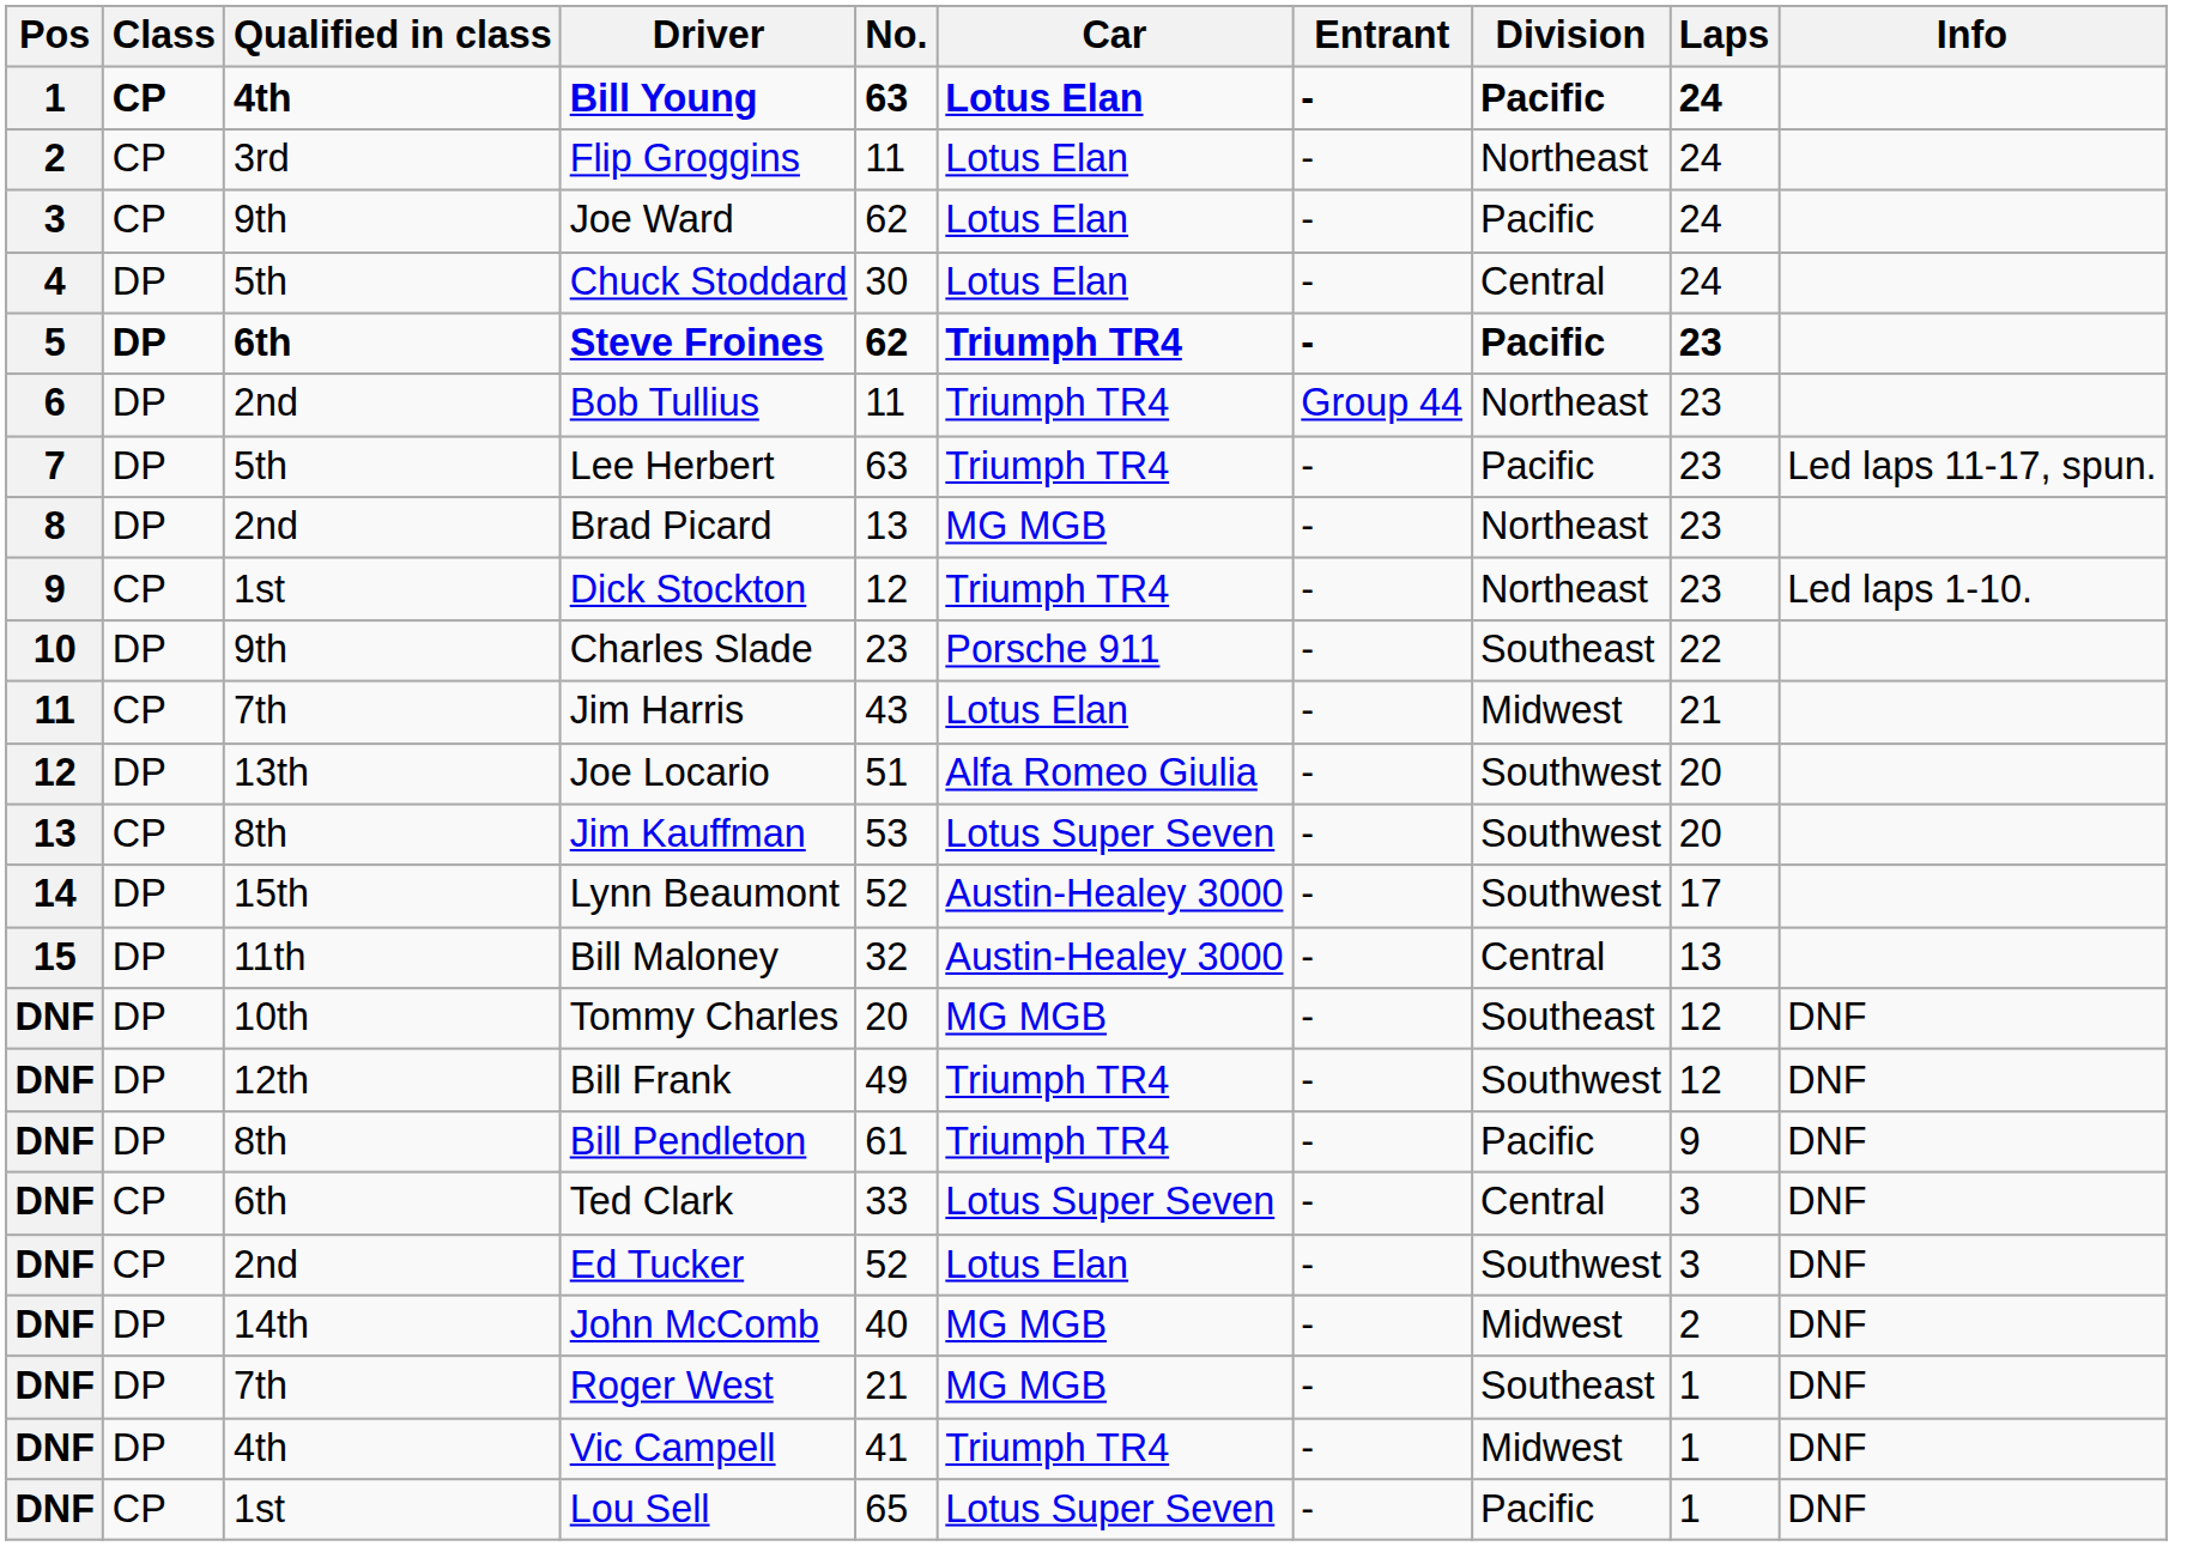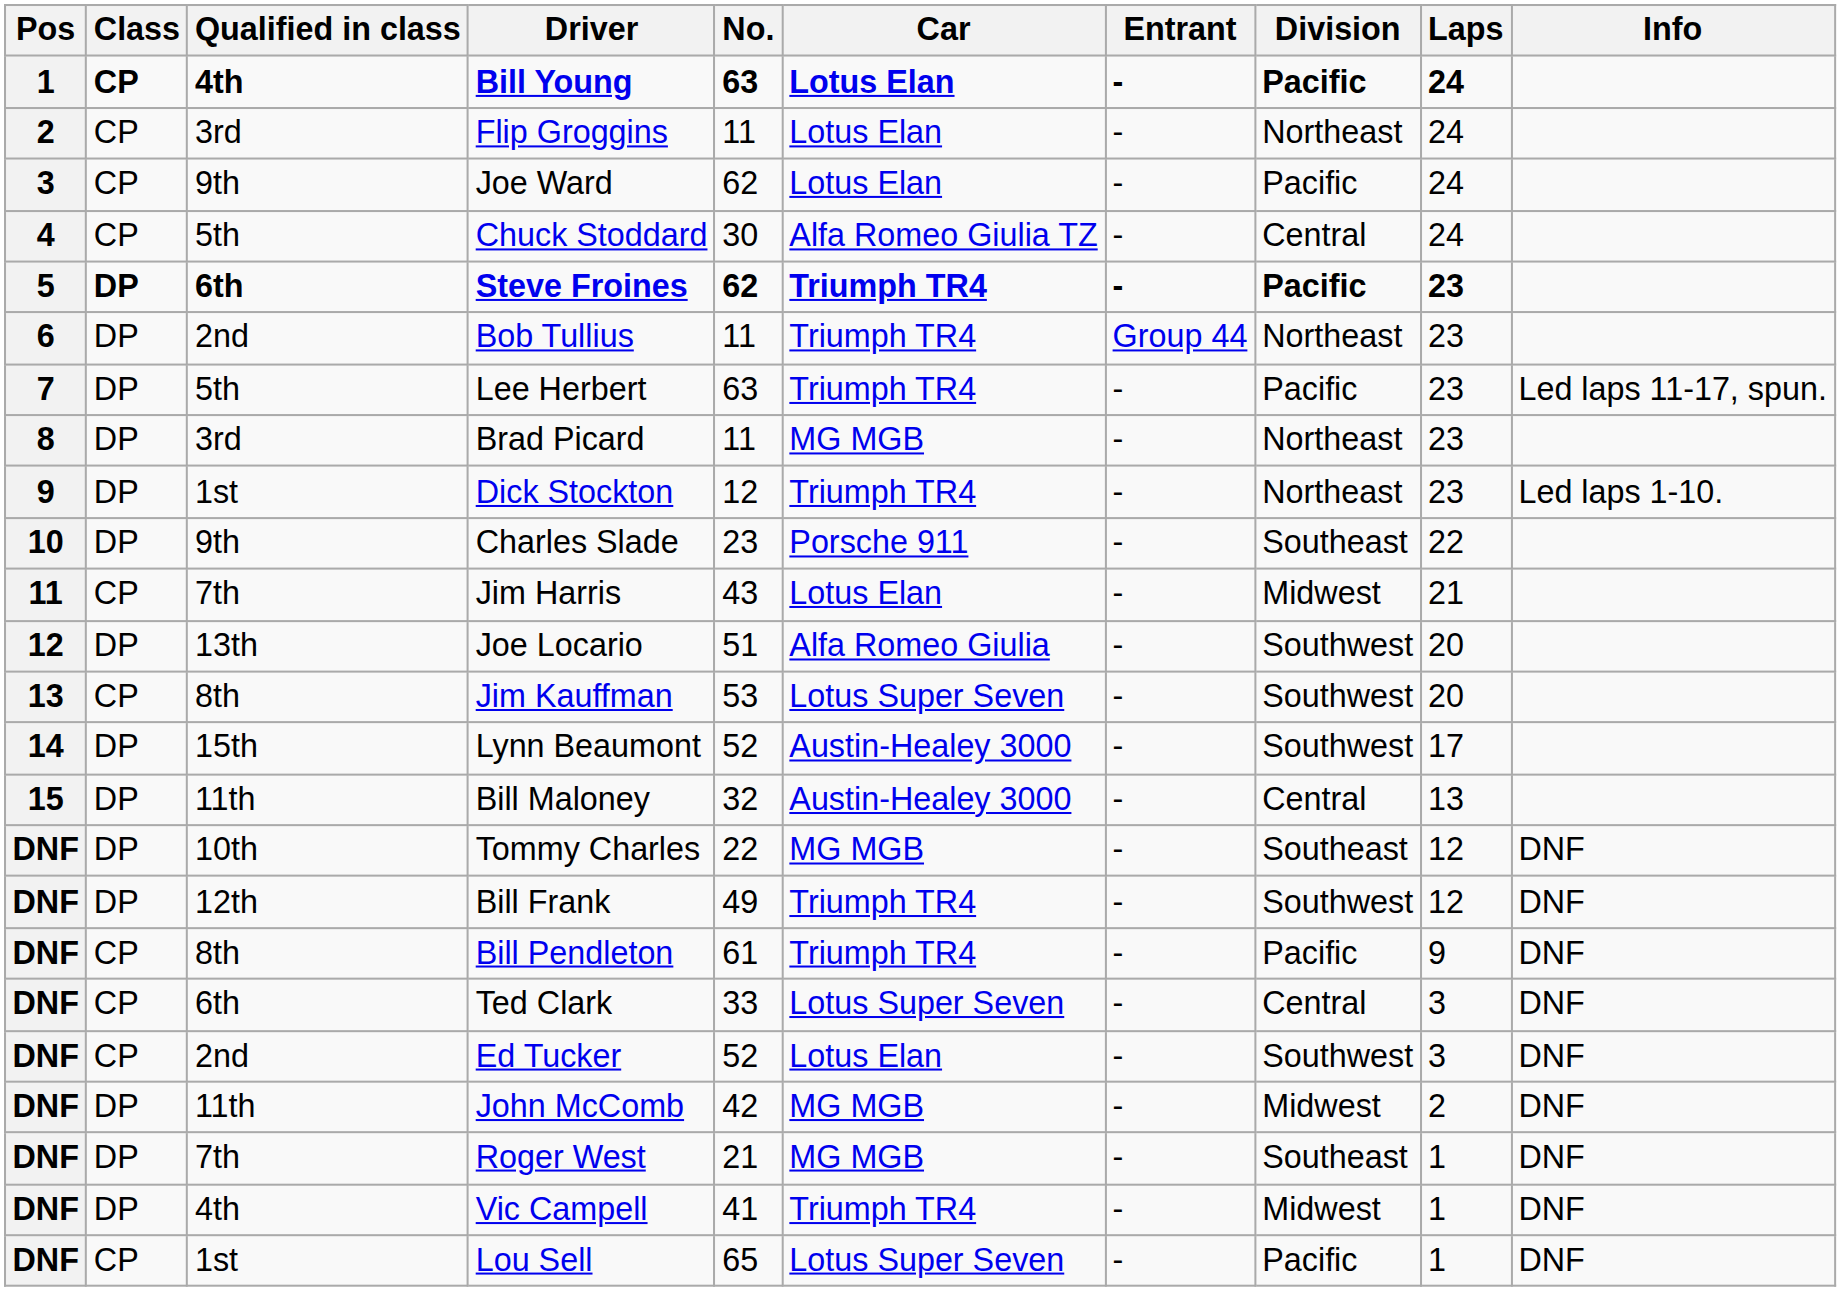 <table class="wikitable">
 <tr>
 <th>Pos</th>
 <th>Class</th>
 <th>Qualified in class</th>
 <th>Driver</th>
 <th>No.</th>
 <th>Car</th>
 <th>Entrant</th>
 <th>Division</th>
 <th>Laps</th>
 <th>Info</th>
 </tr>
 <tr>
 <th><strong>1</strong></th>
 <td><strong>CP</strong></td>
 <td><strong>4th</strong></td>
 <td><strong> <a href='#'>Bill Young</a></strong></td>
 <td><strong>63</strong></td>
 <td><strong><a href='#'>Lotus Elan</a></strong></td>
 <td><strong>-</strong></td>
 <td><strong>Pacific</strong></td>
 <td><strong>24</strong></td>
 <td></td>
 </tr>
 <tr>
 <th>2</th>
 <td>CP</td>
 <td>3rd</td>
 <td> <a href='#'>Flip Groggins</a></td>
 <td>11</td>
 <td><a href='#'>Lotus Elan</a></td>
 <td>-</td>
 <td>Northeast</td>
 <td>24</td>
 <td></td>
 </tr>
 <tr>
 <th>3</th>
 <td>CP</td>
 <td>9th</td>
 <td> Joe Ward</td>
 <td>62</td>
 <td><a href='#'>Lotus Elan</a></td>
 <td>-</td>
 <td>Pacific</td>
 <td>24</td>
 <td></td>
 </tr>
 <tr>
 <th>4</th>
-<td>DP</td>
+<td>CP</td>
 <td>5th</td>
 <td> <a href='#'>Chuck Stoddard</a></td>
 <td>30</td>
-<td><a href='#'>Lotus Elan</a></td>
+<td><a href='#'>Alfa Romeo Giulia TZ</a></td>
 <td>-</td>
 <td>Central</td>
 <td>24</td>
 <td></td>
 </tr>
 <tr>
 <th><strong>5</strong></th>
 <td><strong>DP</strong></td>
 <td><strong>6th</strong></td>
 <td><strong> <a href='#'>Steve Froines</a></strong></td>
 <td><strong>62</strong></td>
 <td><strong><a href='#'>Triumph TR4</a></strong></td>
 <td><strong>-</strong></td>
 <td><strong>Pacific</strong></td>
 <td><strong>23</strong></td>
 <td></td>
 </tr>
 <tr>
 <th>6</th>
 <td>DP</td>
 <td>2nd</td>
 <td> <a href='#'>Bob Tullius</a></td>
 <td>11</td>
 <td><a href='#'>Triumph TR4</a></td>
 <td><a href='#'>Group 44</a></td>
 <td>Northeast</td>
 <td>23</td>
 <td></td>
 </tr>
 <tr>
 <th>7</th>
 <td>DP</td>
 <td>5th</td>
 <td> Lee Herbert</td>
 <td>63</td>
 <td><a href='#'>Triumph TR4</a></td>
 <td>-</td>
 <td>Pacific</td>
 <td>23</td>
 <td>Led laps 11-17, spun.</td>
 </tr>
 <tr>
 <th>8</th>
 <td>DP</td>
-<td>2nd</td>
+<td>3rd</td>
 <td> Brad Picard</td>
-<td>13</td>
+<td>11</td>
 <td><a href='#'>MG MGB</a></td>
 <td>-</td>
 <td>Northeast</td>
 <td>23</td>
 <td></td>
 </tr>
 <tr>
 <th>9</th>
-<td>CP</td>
+<td>DP</td>
 <td>1st</td>
 <td> <a href='#'>Dick Stockton</a></td>
 <td>12</td>
 <td><a href='#'>Triumph TR4</a></td>
 <td>-</td>
 <td>Northeast</td>
 <td>23</td>
 <td>Led laps 1-10.</td>
 </tr>
 <tr>
 <th>10</th>
 <td>DP</td>
 <td>9th</td>
 <td> Charles Slade</td>
 <td>23</td>
 <td><a href='#'>Porsche 911</a></td>
 <td>-</td>
 <td>Southeast</td>
 <td>22</td>
 <td></td>
 </tr>
 <tr>
 <th>11</th>
 <td>CP</td>
 <td>7th</td>
 <td> Jim Harris</td>
 <td>43</td>
 <td><a href='#'>Lotus Elan</a></td>
 <td>-</td>
 <td>Midwest</td>
 <td>21</td>
 <td></td>
 </tr>
 <tr>
 <th>12</th>
 <td>DP</td>
 <td>13th</td>
 <td> Joe Locario</td>
 <td>51</td>
 <td><a href='#'>Alfa Romeo Giulia</a></td>
 <td>-</td>
 <td>Southwest</td>
 <td>20</td>
 <td></td>
 </tr>
 <tr>
 <th>13</th>
 <td>CP</td>
 <td>8th</td>
 <td> <a href='#'>Jim Kauffman</a></td>
 <td>53</td>
 <td><a href='#'>Lotus Super Seven</a></td>
 <td>-</td>
 <td>Southwest</td>
 <td>20</td>
 <td></td>
 </tr>
 <tr>
 <th>14</th>
 <td>DP</td>
 <td>15th</td>
 <td> Lynn Beaumont</td>
 <td>52</td>
 <td><a href='#'>Austin-Healey 3000</a></td>
 <td>-</td>
 <td>Southwest</td>
 <td>17</td>
 <td></td>
 </tr>
 <tr>
 <th>15</th>
 <td>DP</td>
 <td>11th</td>
 <td> Bill Maloney</td>
 <td>32</td>
 <td><a href='#'>Austin-Healey 3000</a></td>
 <td>-</td>
 <td>Central</td>
 <td>13</td>
 <td></td>
 </tr>
 <tr>
 <th>DNF</th>
 <td>DP</td>
 <td>10th</td>
 <td> Tommy Charles</td>
-<td>20</td>
+<td>22</td>
 <td><a href='#'>MG MGB</a></td>
 <td>-</td>
 <td>Southeast</td>
 <td>12</td>
 <td>DNF</td>
 </tr>
 <tr>
 <th>DNF</th>
 <td>DP</td>
 <td>12th</td>
 <td> Bill Frank</td>
 <td>49</td>
 <td><a href='#'>Triumph TR4</a></td>
 <td>-</td>
 <td>Southwest</td>
 <td>12</td>
 <td>DNF</td>
 </tr>
 <tr>
 <th>DNF</th>
-<td>DP</td>
+<td>CP</td>
 <td>8th</td>
 <td> <a href='#'>Bill Pendleton</a></td>
 <td>61</td>
 <td><a href='#'>Triumph TR4</a></td>
 <td>-</td>
 <td>Pacific</td>
 <td>9</td>
 <td>DNF</td>
 </tr>
 <tr>
 <th>DNF</th>
 <td>CP</td>
 <td>6th</td>
 <td> Ted Clark</td>
 <td>33</td>
 <td><a href='#'>Lotus Super Seven</a></td>
 <td>-</td>
 <td>Central</td>
 <td>3</td>
 <td>DNF</td>
 </tr>
 <tr>
 <th>DNF</th>
 <td>CP</td>
 <td>2nd</td>
 <td> <a href='#'>Ed Tucker</a></td>
 <td>52</td>
 <td><a href='#'>Lotus Elan</a></td>
 <td>-</td>
 <td>Southwest</td>
 <td>3</td>
 <td>DNF</td>
 </tr>
 <tr>
 <th>DNF</th>
 <td>DP</td>
-<td>14th</td>
+<td>11th</td>
 <td> <a href='#'>John McComb</a></td>
-<td>40</td>
+<td>42</td>
 <td><a href='#'>MG MGB</a></td>
 <td>-</td>
 <td>Midwest</td>
 <td>2</td>
 <td>DNF</td>
 </tr>
 <tr>
 <th>DNF</th>
 <td>DP</td>
 <td>7th</td>
 <td> <a href='#'>Roger West</a></td>
 <td>21</td>
 <td><a href='#'>MG MGB</a></td>
 <td>-</td>
 <td>Southeast</td>
 <td>1</td>
 <td>DNF</td>
 </tr>
 <tr>
 <th>DNF</th>
 <td>DP</td>
 <td>4th</td>
 <td> <a href='#'>Vic Campell</a></td>
 <td>41</td>
 <td><a href='#'>Triumph TR4</a></td>
 <td>-</td>
 <td>Midwest</td>
 <td>1</td>
 <td>DNF</td>
 </tr>
 <tr>
 <th>DNF</th>
 <td>CP</td>
 <td>1st</td>
 <td> <a href='#'>Lou Sell</a></td>
 <td>65</td>
 <td><a href='#'>Lotus Super Seven</a></td>
 <td>-</td>
 <td>Pacific</td>
 <td>1</td>
 <td>DNF</td>
 </tr>
 </table>
